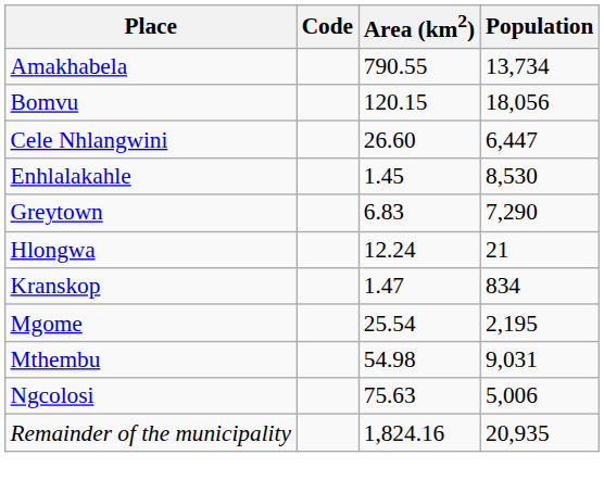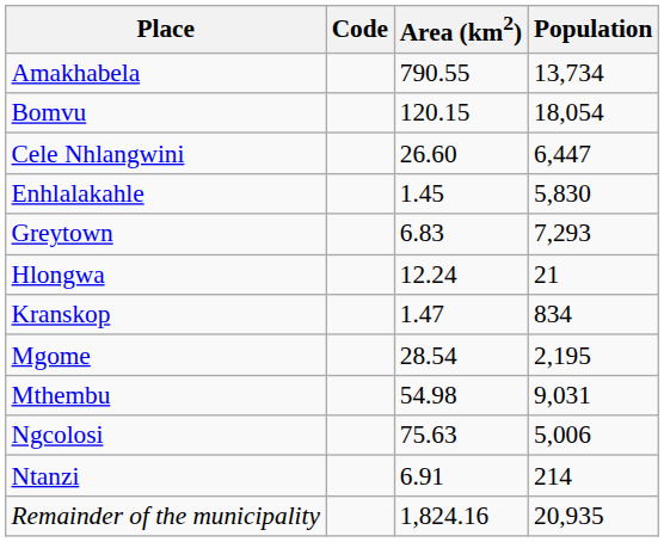 <table class="wikitable sortable">
 <tr>
 <th>Place</th>
 <th>Code</th>
 <th>Area (km<sup>2</sup>)</th>
 <th>Population</th>
 </tr>
 <tr>
 <td><a href='#'>Amakhabela</a></td>
 <td></td>
 <td>790.55</td>
 <td>13,734</td>
 </tr>
 <tr>
 <td><a href='#'>Bomvu</a></td>
 <td></td>
 <td>120.15</td>
-<td>18,056</td>
+<td>18,054</td>
 </tr>
 <tr>
 <td><a href='#'>Cele Nhlangwini</a></td>
 <td></td>
 <td>26.60</td>
 <td>6,447</td>
 </tr>
 <tr>
 <td><a href='#'>Enhlalakahle</a></td>
 <td></td>
 <td>1.45</td>
-<td>8,530</td>
+<td>5,830</td>
 </tr>
 <tr>
 <td><a href='#'>Greytown</a></td>
 <td></td>
 <td>6.83</td>
-<td>7,290</td>
+<td>7,293</td>
 </tr>
 <tr>
 <td><a href='#'>Hlongwa</a></td>
 <td></td>
 <td>12.24</td>
 <td>21</td>
 </tr>
 <tr>
 <td><a href='#'>Kranskop</a></td>
 <td></td>
 <td>1.47</td>
 <td>834</td>
 </tr>
 <tr>
 <td><a href='#'>Mgome</a></td>
 <td></td>
-<td>25.54</td>
+<td>28.54</td>
 <td>2,195</td>
 </tr>
 <tr>
 <td><a href='#'>Mthembu</a></td>
 <td></td>
 <td>54.98</td>
 <td>9,031</td>
 </tr>
 <tr>
 <td><a href='#'>Ngcolosi</a></td>
 <td></td>
 <td>75.63</td>
 <td>5,006</td>
 </tr>
 <tr>
+<td><a href='#'>Ntanzi</a></td>
+<td></td>
+<td>6.91</td>
+<td>214</td>
+</tr>
+<tr>
 <td><em>Remainder of the municipality</em></td>
 <td></td>
 <td>1,824.16</td>
 <td>20,935</td>
 </tr>
 </table>
